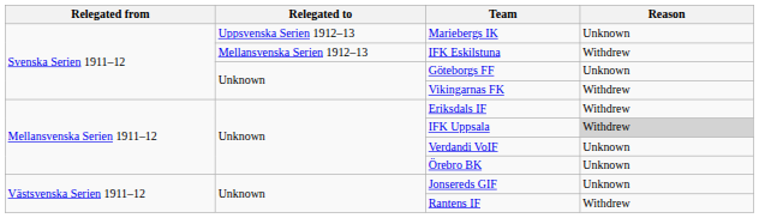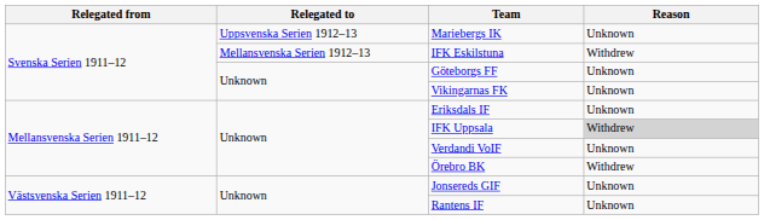 <table class="wikitable" style="text-align: left;">
 <tr>
 <th style="width: 275px;">Relegated from</th>
 <th style="width: 275px;">Relegated to</th>
 <th style="width: 200px;">Team</th>
 <th style="width: 225px;">Reason</th>
 </tr>
 <tr>
 <td rowspan="4"><a href='#'>Svenska Serien</a> 1911–12</td>
 <td><a href='#'>Uppsvenska Serien</a> 1912–13</td>
 <td><a href='#'>Mariebergs IK</a></td>
 <td>Unknown</td>
 </tr>
 <tr>
 <td><a href='#'>Mellansvenska Serien</a> 1912–13</td>
 <td><a href='#'>IFK Eskilstuna</a></td>
 <td>Withdrew</td>
 </tr>
 <tr>
 <td rowspan="2">Unknown</td>
 <td><a href='#'>Göteborgs FF</a></td>
 <td>Unknown</td>
 </tr>
 <tr>
 <td><a href='#'>Vikingarnas FK</a></td>
-<td>Withdrew</td>
+<td>Unknown</td>
 </tr>
 <tr>
 <td rowspan="4"><a href='#'>Mellansvenska Serien</a> 1911–12</td>
 <td rowspan="4">Unknown</td>
 <td><a href='#'>Eriksdals IF</a></td>
-<td>Withdrew</td>
+<td>Unknown</td>
 </tr>
 <tr>
 <td><a href='#'>IFK Uppsala</a></td>
 <td style="background: lightgrey;">Withdrew</td>
 </tr>
 <tr>
 <td><a href='#'>Verdandi VoIF</a></td>
 <td>Unknown</td>
 </tr>
 <tr>
 <td><a href='#'>Örebro BK</a></td>
-<td>Unknown</td>
+<td>Withdrew</td>
 </tr>
 <tr>
 <td rowspan="2"><a href='#'>Västsvenska Serien</a> 1911–12</td>
 <td rowspan="2">Unknown</td>
 <td><a href='#'>Jonsereds GIF</a></td>
 <td>Unknown</td>
 </tr>
 <tr>
 <td><a href='#'>Rantens IF</a></td>
-<td>Withdrew</td>
+<td>Unknown</td>
 </tr>
 </table>
